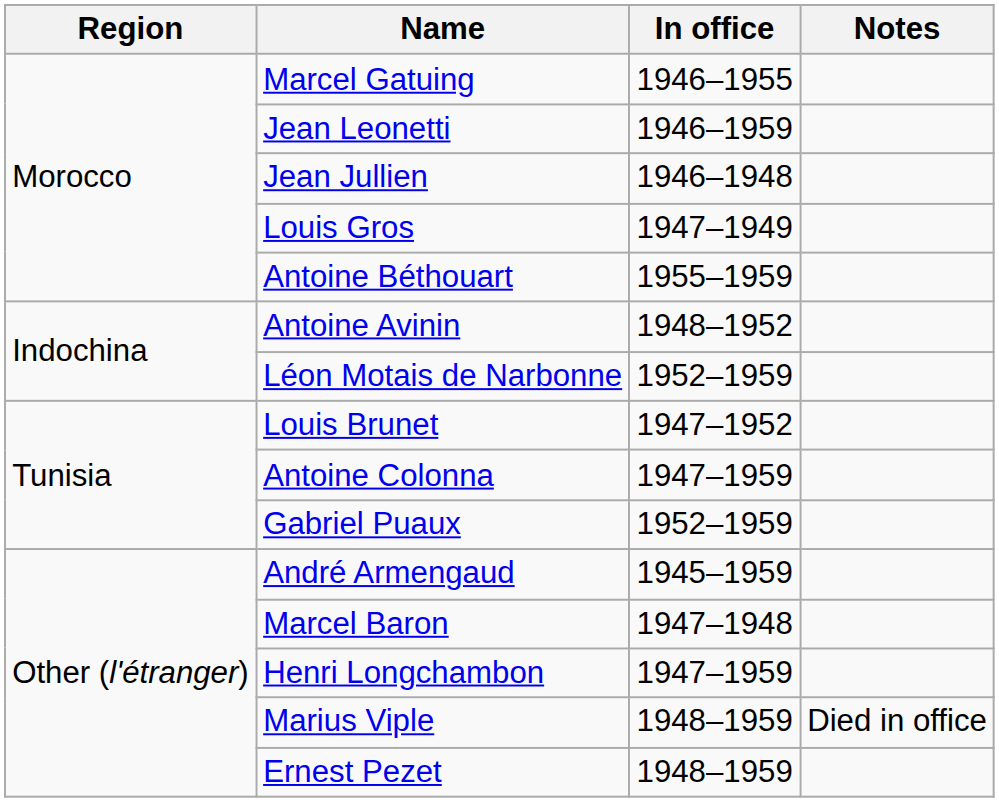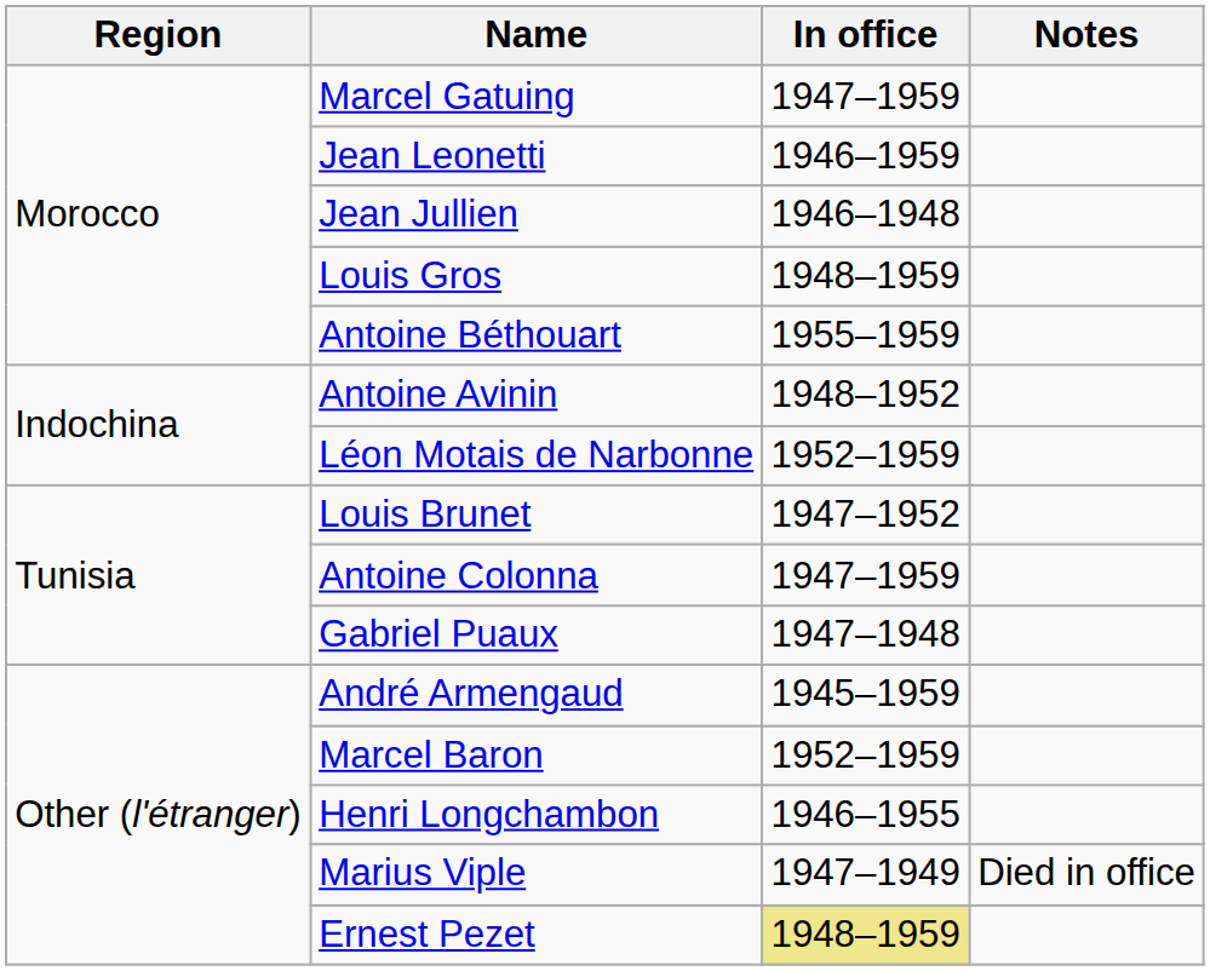 <table class="wikitable sortable">
 <tr>
 <th>Region</th>
 <th>Name</th>
 <th>In office</th>
 <th>Notes</th>
 </tr>
 <tr>
 <td rowspan=5>Morocco</td>
 <td><a href='#'>Marcel Gatuing</a></td>
-<td>1946–1955</td>
+<td>1947–1959</td>
 <td></td>
 </tr>
 <tr>
 <td><a href='#'>Jean Leonetti</a></td>
 <td>1946–1959</td>
 <td></td>
 </tr>
 <tr>
 <td><a href='#'>Jean Jullien</a></td>
 <td>1946–1948</td>
 <td></td>
 </tr>
 <tr>
 <td><a href='#'>Louis Gros</a></td>
-<td>1947–1949</td>
+<td>1948–1959</td>
 <td></td>
 </tr>
 <tr>
 <td><a href='#'>Antoine Béthouart</a></td>
 <td>1955–1959</td>
 <td></td>
 </tr>
 <tr>
 <td rowspan=2>Indochina</td>
 <td><a href='#'>Antoine Avinin</a></td>
 <td>1948–1952</td>
 <td></td>
 </tr>
 <tr>
 <td><a href='#'>Léon Motais de Narbonne</a></td>
 <td>1952–1959</td>
 <td></td>
 </tr>
 <tr>
 <td rowspan=3>Tunisia</td>
 <td><a href='#'>Louis Brunet</a></td>
 <td>1947–1952</td>
 <td></td>
 </tr>
 <tr>
 <td><a href='#'>Antoine Colonna</a></td>
 <td>1947–1959</td>
 <td></td>
 </tr>
 <tr>
 <td><a href='#'>Gabriel Puaux</a></td>
-<td>1952–1959</td>
+<td>1947–1948</td>
 <td></td>
 </tr>
 <tr>
 <td rowspan=5>Other (<em>l'étranger</em>)</td>
 <td><a href='#'>André Armengaud</a></td>
 <td>1945–1959</td>
 <td></td>
 </tr>
 <tr>
 <td><a href='#'>Marcel Baron</a></td>
-<td>1947–1948</td>
+<td>1952–1959</td>
 <td></td>
 </tr>
 <tr>
 <td><a href='#'>Henri Longchambon</a></td>
-<td>1947–1959</td>
+<td>1946–1955</td>
 <td></td>
 </tr>
 <tr>
 <td><a href='#'>Marius Viple</a></td>
-<td>1948–1959</td>
+<td>1947–1949</td>
 <td>Died in office</td>
 </tr>
 <tr>
 <td><a href='#'>Ernest Pezet</a></td>
-<td>1948–1959</td>
+<td style="background: khaki;">1948–1959</td>
 <td></td>
 </tr>
 </table>
